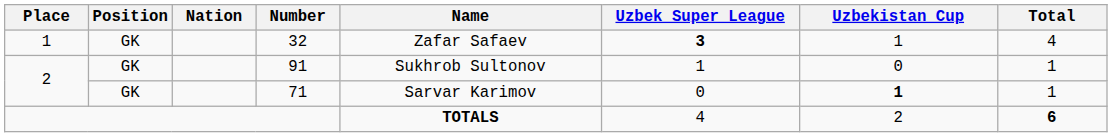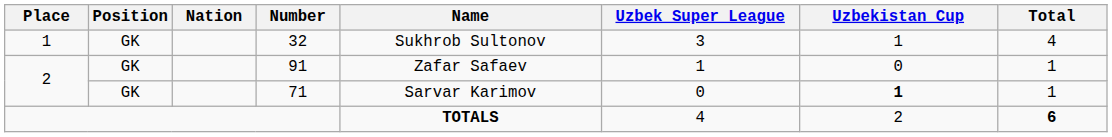 <table class="wikitable" style="font-size: 95%; text-align: center;">
 <tr>
 <th width=60>Place</th>
 <th width=60>Position</th>
 <th width=60>Nation</th>
 <th width=60>Number</th>
 <th width=200>Name</th>
 <th width=150><a href='#'>Uzbek Super League</a></th>
 <th width=150><a href='#'>Uzbekistan Cup</a></th>
 <th width=80><strong>Total</strong></th>
 </tr>
 <tr>
 <td>1</td>
 <td>GK</td>
 <td></td>
 <td>32</td>
-<td>Zafar Safaev</td>
-<td><strong>3</strong></td>
+<td>Sukhrob Sultonov</td>
+<td>3</td>
 <td>1</td>
 <td>4</td>
 </tr>
 <tr>
 <td rowspan="2">2</td>
 <td>GK</td>
 <td></td>
 <td>91</td>
-<td>Sukhrob Sultonov</td>
+<td>Zafar Safaev</td>
 <td>1</td>
 <td>0</td>
 <td>1</td>
 </tr>
 <tr>
 <td>GK</td>
 <td></td>
 <td>71</td>
 <td>Sarvar Karimov</td>
 <td>0</td>
 <td><strong>1</strong></td>
 <td>1</td>
 </tr>
 <tr>
 <td colspan="4"></td>
 <td><strong>TOTALS</strong></td>
 <td>4</td>
 <td>2</td>
 <td><strong>6</strong></td>
 </tr>
 </table>
